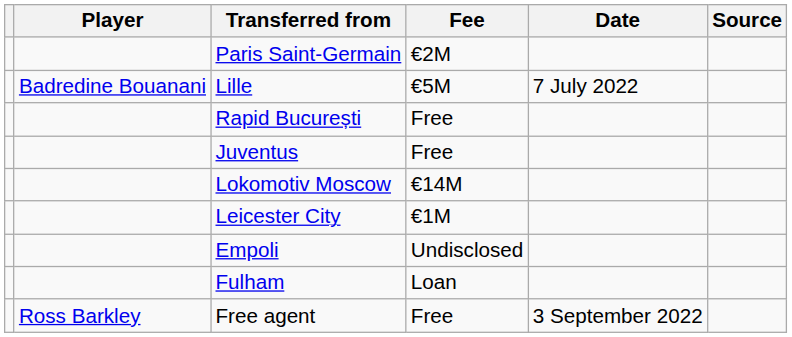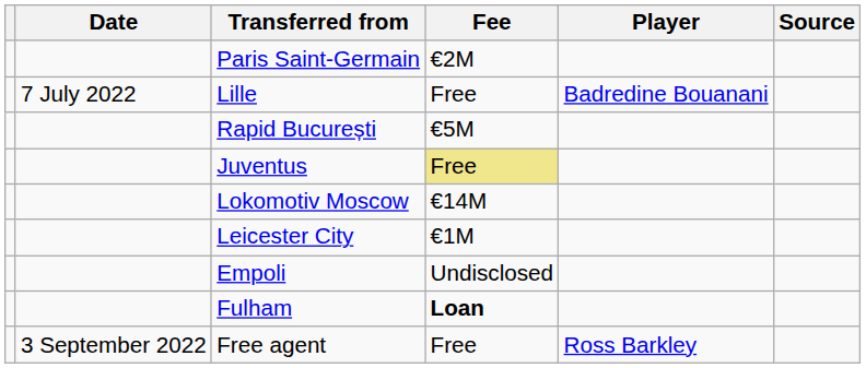 <table class="wikitable plainrowheaders sortable">
 <tr>
 <th></th>
-<th scope="col">Player</th>
+<th scope="col">Date</th>
 <th>Transferred from</th>
 <th style="width: 65px;">Fee</th>
-<th scope="col">Date</th>
+<th scope="col">Player</th>
 <th scope="col">Source</th>
 </tr>
 <tr>
 <td align="center"></td>
 <td></td>
 <td> <a href='#'>Paris Saint-Germain</a></td>
 <td>€2M</td>
 <td></td>
 <td></td>
 </tr>
 <tr>
 <td align="center"></td>
+<td>7 July 2022</td>
+<td> <a href='#'>Lille</a></td>
+<td>Free</td>
 <td> <a href='#'>Badredine Bouanani</a></td>
-<td> <a href='#'>Lille</a></td>
-<td>€5M</td>
-<td>7 July 2022</td>
 <td></td>
 </tr>
 <tr>
 <td align="center"></td>
 <td></td>
 <td> <a href='#'>Rapid București</a></td>
-<td>Free</td>
+<td>€5M</td>
 <td></td>
 <td></td>
 </tr>
 <tr>
 <td align="center"></td>
 <td></td>
 <td> <a href='#'>Juventus</a></td>
-<td>Free</td>
+<td style="background: khaki;">Free</td>
 <td></td>
 <td></td>
 </tr>
 <tr>
 <td align="center"></td>
 <td></td>
 <td> <a href='#'>Lokomotiv Moscow</a></td>
 <td>€14M</td>
 <td></td>
 <td></td>
 </tr>
 <tr>
 <td align="center"></td>
 <td></td>
 <td> <a href='#'>Leicester City</a></td>
 <td>€1M</td>
 <td></td>
 <td></td>
 </tr>
 <tr>
 <td align="center"></td>
 <td></td>
 <td> <a href='#'>Empoli</a></td>
 <td>Undisclosed</td>
 <td></td>
 <td></td>
 </tr>
 <tr>
 <td align="center"></td>
 <td></td>
 <td> <a href='#'>Fulham</a></td>
-<td>Loan</td>
+<td><strong>Loan</strong></td>
 <td></td>
 <td></td>
 </tr>
 <tr>
 <td align="center"></td>
-<td> <a href='#'>Ross Barkley</a></td>
+<td>3 September 2022</td>
 <td>Free agent</td>
 <td>Free</td>
-<td>3 September 2022</td>
+<td> <a href='#'>Ross Barkley</a></td>
 <td></td>
 </tr>
 </table>
